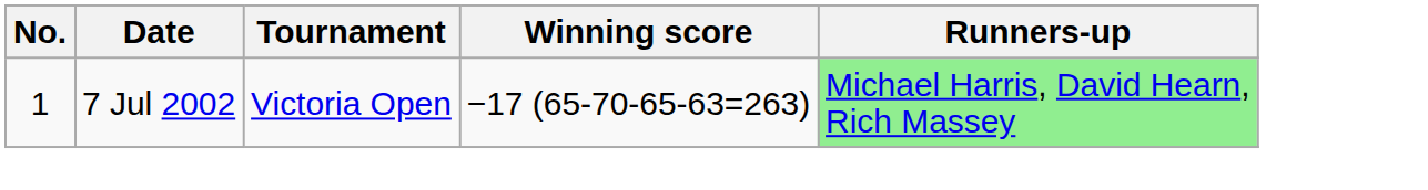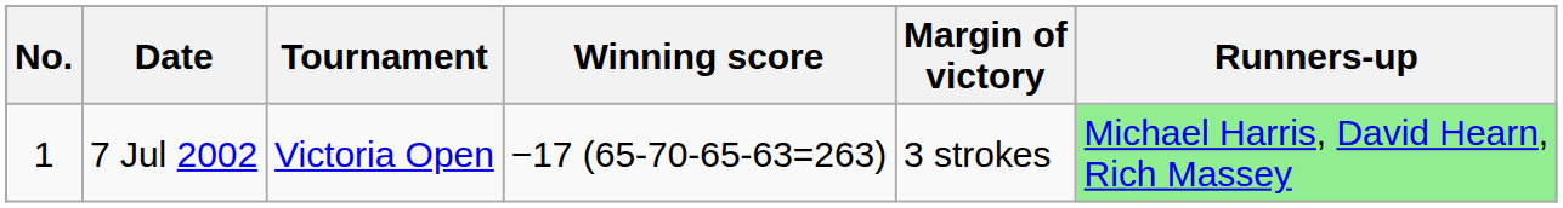 <table class="wikitable" style="font-size:95%;">
 <tr>
 <th>No.</th>
 <th>Date</th>
 <th>Tournament</th>
 <th>Winning score</th>
+<th>Margin of<br>victory</th>
 <th>Runners-up</th>
 </tr>
 <tr>
 <td align=center>1</td>
 <td align=right>7 Jul <a href='#'>2002</a></td>
 <td><a href='#'>Victoria Open</a></td>
 <td>−17 (65-70-65-63=263)</td>
+<td>3 strokes</td>
 <td style="background: lightgreen;"> <a href='#'>Michael Harris</a>,  <a href='#'>David Hearn</a>,<br> <a href='#'>Rich Massey</a></td>
 </tr>
 </table>
